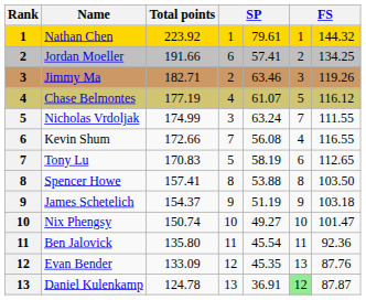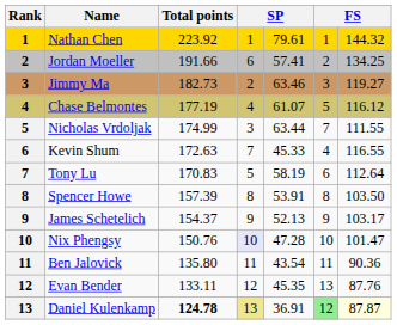 <table class="wikitable sortable">
 <tr>
 <th>Rank</th>
 <th>Name</th>
 <th>Total points</th>
 <th colspan="2" width="80px"><a href='#'>SP</a></th>
 <th colspan="2" width="80px"><a href='#'>FS</a></th>
 </tr>
 <tr bgcolor="gold">
 <td align="center"><strong>1</strong></td>
 <td><a href='#'>Nathan Chen</a></td>
 <td align="center">223.92</td>
 <td align="center">1</td>
 <td align="center">79.61</td>
 <td align="center">1</td>
 <td align="center">144.32</td>
 </tr>
 <tr bgcolor="silver">
 <td align="center"><strong>2</strong></td>
 <td><a href='#'>Jordan Moeller</a></td>
 <td align="center">191.66</td>
 <td align="center">6</td>
 <td align="center">57.41</td>
 <td align="center">2</td>
 <td align="center">134.25</td>
 </tr>
 <tr bgcolor="cc9966">
 <td align="center"><strong>3</strong></td>
 <td><a href='#'>Jimmy Ma</a></td>
-<td align="center">182.71</td>
+<td align="center">182.73</td>
 <td align="center">2</td>
 <td align="center">63.46</td>
 <td align="center">3</td>
-<td align="center">119.26</td>
+<td align="center">119.27</td>
 </tr>
 <tr bgcolor="#d1c571">
 <td align="center"><strong>4</strong></td>
 <td><a href='#'>Chase Belmontes</a></td>
 <td align="center">177.19</td>
 <td align="center">4</td>
 <td align="center">61.07</td>
 <td align="center">5</td>
 <td align="center">116.12</td>
 </tr>
 <tr>
 <th>5</th>
 <td><a href='#'>Nicholas Vrdoljak</a></td>
 <td align="center">174.99</td>
 <td align="center">3</td>
-<td align="center">63.24</td>
+<td align="center">63.44</td>
 <td align="center">7</td>
 <td align="center">111.55</td>
 </tr>
 <tr>
 <th>6</th>
 <td>Kevin Shum</td>
-<td align="center">172.66</td>
+<td align="center">172.63</td>
 <td align="center">7</td>
-<td align="center">56.08</td>
+<td align="center">45.33</td>
 <td align="center">4</td>
 <td align="center">116.55</td>
 </tr>
 <tr>
 <th>7</th>
 <td><a href='#'>Tony Lu</a></td>
 <td align="center">170.83</td>
 <td align="center">5</td>
 <td align="center">58.19</td>
 <td align="center">6</td>
-<td align="center">112.65</td>
+<td align="center">112.64</td>
 </tr>
 <tr>
 <th>8</th>
 <td><a href='#'>Spencer Howe</a></td>
-<td align="center">157.41</td>
+<td align="center">157.39</td>
 <td align="center">8</td>
-<td align="center">53.88</td>
+<td align="center">53.91</td>
 <td align="center">8</td>
 <td align="center">103.50</td>
 </tr>
 <tr>
 <th>9</th>
 <td><a href='#'>James Schetelich</a></td>
 <td align="center">154.37</td>
 <td align="center">9</td>
-<td align="center">51.19</td>
+<td align="center">52.13</td>
 <td align="center">9</td>
-<td align="center">103.18</td>
+<td align="center">103.17</td>
 </tr>
 <tr>
 <th>10</th>
 <td><a href='#'>Nix Phengsy</a></td>
-<td align="center">150.74</td>
-<td align="center">10</td>
-<td align="center">49.27</td>
+<td align="center">150.76</td>
+<td align="center" style="background: lavender;">10</td>
+<td align="center">47.28</td>
 <td align="center">10</td>
 <td align="center">101.47</td>
 </tr>
 <tr>
 <th>11</th>
 <td><a href='#'>Ben Jalovick</a></td>
 <td align="center">135.80</td>
 <td align="center">11</td>
-<td align="center">45.54</td>
+<td align="center">43.54</td>
 <td align="center">11</td>
-<td align="center">92.36</td>
+<td align="center">90.36</td>
 </tr>
 <tr>
 <th>12</th>
 <td><a href='#'>Evan Bender</a></td>
-<td align="center">133.09</td>
+<td align="center">133.11</td>
 <td align="center">12</td>
 <td align="center">45.35</td>
 <td align="center">13</td>
 <td align="center">87.76</td>
 </tr>
 <tr>
 <th>13</th>
 <td><a href='#'>Daniel Kulenkamp</a></td>
-<td align="center">124.78</td>
-<td align="center">13</td>
+<td align="center"><strong>124.78</strong></td>
+<td align="center" style="background: khaki;">13</td>
 <td align="center">36.91</td>
 <td align="center" style="background: lightgreen;">12</td>
-<td align="center">87.87</td>
+<td align="center" style="background: lightyellow;">87.87</td>
 </tr>
 </table>
